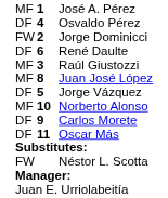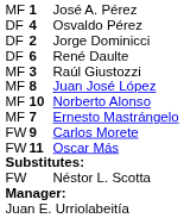 <table cellspacing="0" cellpadding="0" style="font-size:90%; margin:0.2em auto;">
 <tr>
 <th width="25"></th>
 <th width="25"></th>
 </tr>
 <tr>
 <td>MF</td>
 <td><strong>1</strong></td>
 <td> José A. Pérez</td>
 </tr>
 <tr>
 <td>DF</td>
 <td><strong>4</strong></td>
 <td> Osvaldo Pérez</td>
 </tr>
 <tr>
-<td>FW</td>
+<td>DF</td>
 <td><strong>2</strong></td>
 <td> Jorge Dominicci</td>
 </tr>
 <tr>
 <td>DF</td>
 <td><strong>6</strong></td>
 <td> René Daulte</td>
 </tr>
 <tr>
 <td>MF</td>
 <td><strong>3</strong></td>
 <td> Raúl Giustozzi</td>
 </tr>
 <tr>
 <td>MF</td>
 <td><strong>8</strong></td>
 <td> <a href='#'>Juan José López</a></td>
 </tr>
 <tr>
-<td>DF</td>
-<td><strong>5</strong></td>
-<td> Jorge Vázquez</td>
-<td></td>
-<td></td>
-</tr>
-<tr>
 <td>MF</td>
 <td><strong>10</strong></td>
 <td> <a href='#'>Norberto Alonso</a></td>
 </tr>
 <tr>
-<td>DF</td>
+<td>MF</td>
+<td><strong>7</strong></td>
+<td> <a href='#'>Ernesto Mastrángelo</a></td>
+<td></td>
+<td></td>
+</tr>
+<tr>
+<td>FW</td>
 <td><strong>9</strong></td>
 <td> <a href='#'>Carlos Morete</a></td>
 </tr>
 <tr>
-<td>DF</td>
+<td>FW</td>
 <td><strong>11</strong></td>
 <td> <a href='#'>Oscar Más</a></td>
 </tr>
 <tr>
 <td colspan=3><strong>Substitutes:</strong></td>
 </tr>
 <tr>
 <td>FW</td>
 <td></td>
 <td> Néstor L. Scotta</td>
 <td></td>
 <td></td>
 </tr>
 <tr>
 <td colspan=3><strong>Manager:</strong></td>
 </tr>
 <tr>
 <td colspan=4> Juan E. Urriolabeitía</td>
 </tr>
 </table>
